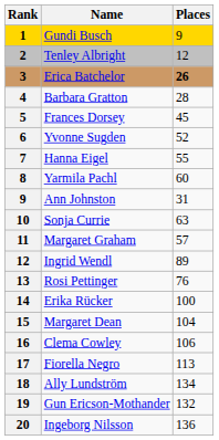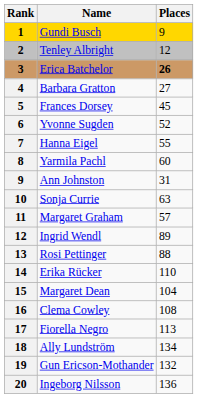 <table class="wikitable">
 <tr>
 <th>Rank</th>
 <th>Name</th>
 <th>Places</th>
 </tr>
 <tr bgcolor=gold>
 <td align=center><strong>1</strong></td>
 <td> <a href='#'>Gundi Busch</a></td>
 <td>9</td>
 </tr>
 <tr bgcolor=silver>
 <td align=center><strong>2</strong></td>
 <td> <a href='#'>Tenley Albright</a></td>
 <td>12</td>
 </tr>
 <tr bgcolor=cc9966>
 <td align=center><strong>3</strong></td>
 <td> <a href='#'>Erica Batchelor</a></td>
 <td><strong>26</strong></td>
 </tr>
 <tr>
 <th>4</th>
 <td> <a href='#'>Barbara Gratton</a></td>
-<td>28</td>
+<td>27</td>
 </tr>
 <tr>
 <th>5</th>
 <td> <a href='#'>Frances Dorsey</a></td>
 <td>45</td>
 </tr>
 <tr>
 <th>6</th>
 <td> <a href='#'>Yvonne Sugden</a></td>
 <td>52</td>
 </tr>
 <tr>
 <th>7</th>
 <td> <a href='#'>Hanna Eigel</a></td>
 <td>55</td>
 </tr>
 <tr>
 <th>8</th>
 <td> <a href='#'>Yarmila Pachl</a></td>
 <td>60</td>
 </tr>
 <tr>
 <th>9</th>
 <td> <a href='#'>Ann Johnston</a></td>
 <td>31</td>
 </tr>
 <tr>
 <th>10</th>
 <td> <a href='#'>Sonja Currie</a></td>
 <td>63</td>
 </tr>
 <tr>
 <th>11</th>
 <td> <a href='#'>Margaret Graham</a></td>
 <td>57</td>
 </tr>
 <tr>
 <th>12</th>
 <td> <a href='#'>Ingrid Wendl</a></td>
 <td>89</td>
 </tr>
 <tr>
 <th>13</th>
 <td> <a href='#'>Rosi Pettinger</a></td>
-<td>76</td>
+<td>88</td>
 </tr>
 <tr>
 <th>14</th>
 <td> <a href='#'>Erika Rücker</a></td>
-<td>100</td>
+<td>110</td>
 </tr>
 <tr>
 <th>15</th>
 <td> <a href='#'>Margaret Dean</a></td>
 <td>104</td>
 </tr>
 <tr>
 <th>16</th>
 <td> <a href='#'>Clema Cowley</a></td>
-<td>106</td>
+<td>108</td>
 </tr>
 <tr>
 <th>17</th>
 <td> <a href='#'>Fiorella Negro</a></td>
 <td>113</td>
 </tr>
 <tr>
 <th>18</th>
 <td> <a href='#'>Ally Lundström</a></td>
 <td>134</td>
 </tr>
 <tr>
 <th>19</th>
 <td> <a href='#'>Gun Ericson-Mothander</a></td>
 <td>132</td>
 </tr>
 <tr>
 <th>20</th>
 <td> <a href='#'>Ingeborg Nilsson</a></td>
 <td>136</td>
 </tr>
 </table>
